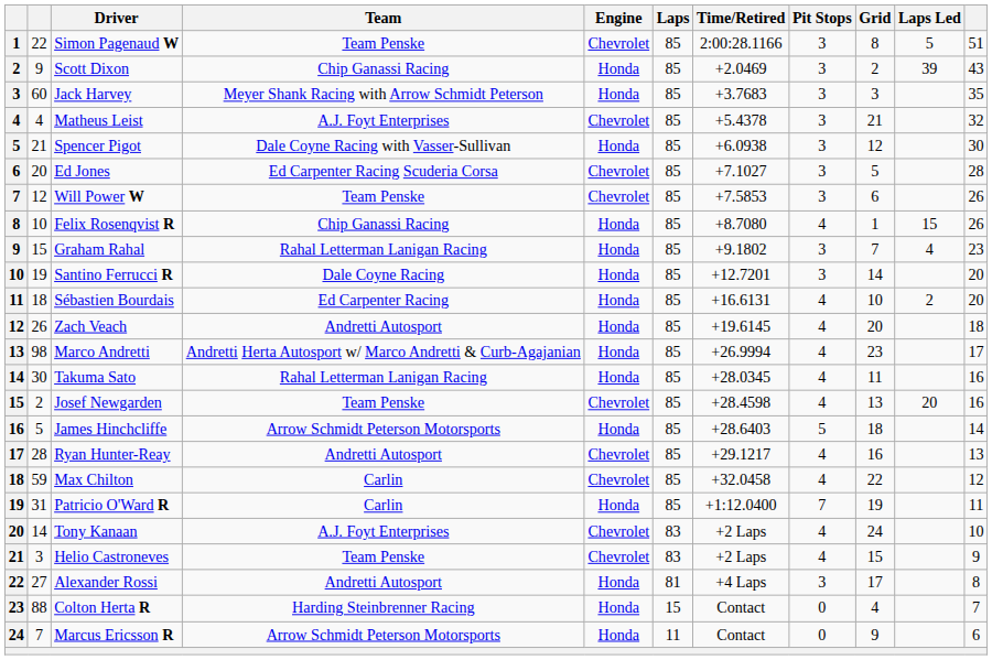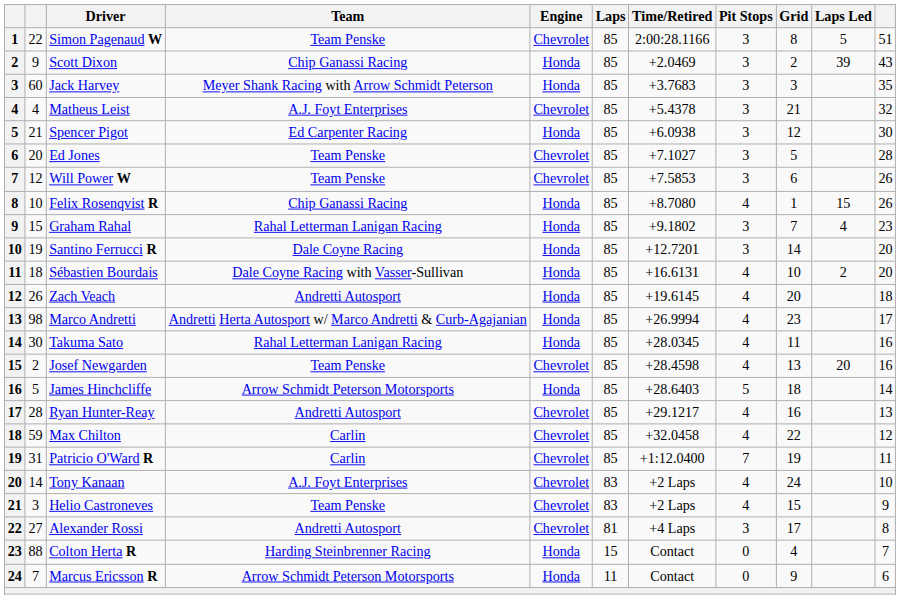 <table class="wikitable" style="text-align:center; font-size: 95%;">
 <tr>
 <th></th>
 <th></th>
 <th>Driver</th>
 <th>Team</th>
 <th>Engine</th>
 <th>Laps</th>
 <th>Time/Retired</th>
 <th>Pit Stops</th>
 <th>Grid</th>
 <th>Laps Led</th>
 <th></th>
 </tr>
 <tr>
 <th>1</th>
 <td>22</td>
 <td align="left"> <a href='#'>Simon Pagenaud</a> <strong><span>W</span></strong></td>
 <td><a href='#'>Team Penske</a></td>
 <td><a href='#'>Chevrolet</a></td>
 <td>85</td>
 <td>2:00:28.1166</td>
 <td>3</td>
 <td>8</td>
 <td>5</td>
 <td>51</td>
 </tr>
 <tr>
 <th>2</th>
 <td>9</td>
 <td align="left"> <a href='#'>Scott Dixon</a></td>
 <td><a href='#'>Chip Ganassi Racing</a></td>
 <td><a href='#'>Honda</a></td>
 <td>85</td>
 <td>+2.0469</td>
 <td>3</td>
 <td>2</td>
 <td>39</td>
 <td>43</td>
 </tr>
 <tr>
 <th>3</th>
 <td>60</td>
 <td align="left"> <a href='#'>Jack Harvey</a></td>
 <td><a href='#'>Meyer Shank Racing</a> with <a href='#'>Arrow Schmidt Peterson</a></td>
 <td><a href='#'>Honda</a></td>
 <td>85</td>
 <td>+3.7683</td>
 <td>3</td>
 <td>3</td>
 <td></td>
 <td>35</td>
 </tr>
 <tr>
 <th>4</th>
 <td>4</td>
 <td align="left"> <a href='#'>Matheus Leist</a></td>
 <td><a href='#'>A.J. Foyt Enterprises</a></td>
 <td><a href='#'>Chevrolet</a></td>
 <td>85</td>
 <td>+5.4378</td>
 <td>3</td>
 <td>21</td>
 <td></td>
 <td>32</td>
 </tr>
 <tr>
 <th>5</th>
 <td>21</td>
 <td align="left"> <a href='#'>Spencer Pigot</a></td>
-<td><a href='#'>Dale Coyne Racing</a> with <a href='#'>Vasser</a>-Sullivan</td>
+<td><a href='#'>Ed Carpenter Racing</a></td>
 <td><a href='#'>Honda</a></td>
 <td>85</td>
 <td>+6.0938</td>
 <td>3</td>
 <td>12</td>
 <td></td>
 <td>30</td>
 </tr>
 <tr>
 <th>6</th>
 <td>20</td>
 <td align="left"> <a href='#'>Ed Jones</a></td>
-<td><a href='#'>Ed Carpenter Racing</a> <a href='#'>Scuderia Corsa</a></td>
+<td><a href='#'>Team Penske</a></td>
 <td><a href='#'>Chevrolet</a></td>
 <td>85</td>
 <td>+7.1027</td>
 <td>3</td>
 <td>5</td>
 <td></td>
 <td>28</td>
 </tr>
 <tr>
 <th>7</th>
 <td>12</td>
 <td align="left"> <a href='#'>Will Power</a> <strong><span>W</span></strong></td>
 <td><a href='#'>Team Penske</a></td>
 <td><a href='#'>Chevrolet</a></td>
 <td>85</td>
 <td>+7.5853</td>
 <td>3</td>
 <td>6</td>
 <td></td>
 <td>26</td>
 </tr>
 <tr>
 <th>8</th>
 <td>10</td>
 <td align="left"> <a href='#'>Felix Rosenqvist</a> <strong><span>R</span></strong></td>
 <td><a href='#'>Chip Ganassi Racing</a></td>
 <td><a href='#'>Honda</a></td>
 <td>85</td>
 <td>+8.7080</td>
 <td>4</td>
 <td>1</td>
 <td>15</td>
 <td>26</td>
 </tr>
 <tr>
 <th>9</th>
 <td>15</td>
 <td align="left"> <a href='#'>Graham Rahal</a></td>
 <td><a href='#'>Rahal Letterman Lanigan Racing</a></td>
 <td><a href='#'>Honda</a></td>
 <td>85</td>
 <td>+9.1802</td>
 <td>3</td>
 <td>7</td>
 <td>4</td>
 <td>23</td>
 </tr>
 <tr>
 <th>10</th>
 <td>19</td>
 <td align="left"> <a href='#'>Santino Ferrucci</a> <strong><span>R</span></strong></td>
 <td><a href='#'>Dale Coyne Racing</a></td>
 <td><a href='#'>Honda</a></td>
 <td>85</td>
 <td>+12.7201</td>
 <td>3</td>
 <td>14</td>
 <td></td>
 <td>20</td>
 </tr>
 <tr>
 <th>11</th>
 <td>18</td>
 <td align="left"> <a href='#'>Sébastien Bourdais</a></td>
-<td><a href='#'>Ed Carpenter Racing</a></td>
+<td><a href='#'>Dale Coyne Racing</a> with <a href='#'>Vasser</a>-Sullivan</td>
 <td><a href='#'>Honda</a></td>
 <td>85</td>
 <td>+16.6131</td>
 <td>4</td>
 <td>10</td>
 <td>2</td>
 <td>20</td>
 </tr>
 <tr>
 <th>12</th>
 <td>26</td>
 <td align="left"> <a href='#'>Zach Veach</a></td>
 <td><a href='#'>Andretti Autosport</a></td>
 <td><a href='#'>Honda</a></td>
 <td>85</td>
 <td>+19.6145</td>
 <td>4</td>
 <td>20</td>
 <td></td>
 <td>18</td>
 </tr>
 <tr>
 <th>13</th>
 <td>98</td>
 <td align="left"> <a href='#'>Marco Andretti</a></td>
 <td><a href='#'>Andretti</a> <a href='#'>Herta Autosport</a> w/ <a href='#'>Marco Andretti</a> & <a href='#'>Curb-Agajanian</a></td>
 <td><a href='#'>Honda</a></td>
 <td>85</td>
 <td>+26.9994</td>
 <td>4</td>
 <td>23</td>
 <td></td>
 <td>17</td>
 </tr>
 <tr>
 <th>14</th>
 <td>30</td>
 <td align="left"> <a href='#'>Takuma Sato</a></td>
 <td><a href='#'>Rahal Letterman Lanigan Racing</a></td>
 <td><a href='#'>Honda</a></td>
 <td>85</td>
 <td>+28.0345</td>
 <td>4</td>
 <td>11</td>
 <td></td>
 <td>16</td>
 </tr>
 <tr>
 <th>15</th>
 <td>2</td>
 <td align="left"> <a href='#'>Josef Newgarden</a></td>
 <td><a href='#'>Team Penske</a></td>
 <td><a href='#'>Chevrolet</a></td>
 <td>85</td>
 <td>+28.4598</td>
 <td>4</td>
 <td>13</td>
 <td>20</td>
 <td>16</td>
 </tr>
 <tr>
 <th>16</th>
 <td>5</td>
 <td align="left"> <a href='#'>James Hinchcliffe</a></td>
 <td><a href='#'>Arrow Schmidt Peterson Motorsports</a></td>
 <td><a href='#'>Honda</a></td>
 <td>85</td>
 <td>+28.6403</td>
 <td>5</td>
 <td>18</td>
 <td></td>
 <td>14</td>
 </tr>
 <tr>
 <th>17</th>
 <td>28</td>
 <td align="left"> <a href='#'>Ryan Hunter-Reay</a></td>
 <td><a href='#'>Andretti Autosport</a></td>
 <td><a href='#'>Chevrolet</a></td>
 <td>85</td>
 <td>+29.1217</td>
 <td>4</td>
 <td>16</td>
 <td></td>
 <td>13</td>
 </tr>
 <tr>
 <th>18</th>
 <td>59</td>
 <td align="left"> <a href='#'>Max Chilton</a></td>
 <td><a href='#'>Carlin</a></td>
 <td><a href='#'>Chevrolet</a></td>
 <td>85</td>
 <td>+32.0458</td>
 <td>4</td>
 <td>22</td>
 <td></td>
 <td>12</td>
 </tr>
 <tr>
 <th>19</th>
 <td>31</td>
 <td align="left"> <a href='#'>Patricio O'Ward</a> <strong><span>R</span></strong></td>
 <td><a href='#'>Carlin</a></td>
-<td><a href='#'>Honda</a></td>
+<td><a href='#'>Chevrolet</a></td>
 <td>85</td>
 <td>+1:12.0400</td>
 <td>7</td>
 <td>19</td>
 <td></td>
 <td>11</td>
 </tr>
 <tr>
 <th>20</th>
 <td>14</td>
 <td align="left"> <a href='#'>Tony Kanaan</a></td>
 <td><a href='#'>A.J. Foyt Enterprises</a></td>
 <td><a href='#'>Chevrolet</a></td>
 <td>83</td>
 <td>+2 Laps</td>
 <td>4</td>
 <td>24</td>
 <td></td>
 <td>10</td>
 </tr>
 <tr>
 <th>21</th>
 <td>3</td>
 <td align="left"> <a href='#'>Helio Castroneves</a></td>
 <td><a href='#'>Team Penske</a></td>
 <td><a href='#'>Chevrolet</a></td>
 <td>83</td>
 <td>+2 Laps</td>
 <td>4</td>
 <td>15</td>
 <td></td>
 <td>9</td>
 </tr>
 <tr>
 <th>22</th>
 <td>27</td>
 <td align="left"> <a href='#'>Alexander Rossi</a></td>
 <td><a href='#'>Andretti Autosport</a></td>
-<td><a href='#'>Honda</a></td>
+<td><a href='#'>Chevrolet</a></td>
 <td>81</td>
 <td>+4 Laps</td>
 <td>3</td>
 <td>17</td>
 <td></td>
 <td>8</td>
 </tr>
 <tr>
 <th>23</th>
 <td>88</td>
 <td align="left"> <a href='#'>Colton Herta</a> <strong><span>R</span></strong></td>
 <td><a href='#'>Harding Steinbrenner Racing</a></td>
 <td><a href='#'>Honda</a></td>
 <td>15</td>
 <td>Contact</td>
 <td>0</td>
 <td>4</td>
 <td></td>
 <td>7</td>
 </tr>
 <tr>
 <th>24</th>
 <td>7</td>
 <td align="left"> <a href='#'>Marcus Ericsson</a> <strong><span>R</span></strong></td>
 <td><a href='#'>Arrow Schmidt Peterson Motorsports</a></td>
 <td><a href='#'>Honda</a></td>
 <td>11</td>
 <td>Contact</td>
 <td>0</td>
 <td>9</td>
 <td></td>
 <td>6</td>
 </tr>
 <tr>
 <th colspan="11"> </th>
 </tr>
 </table>
